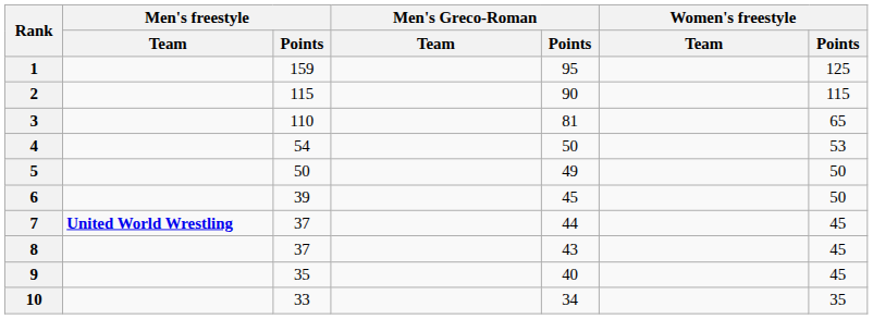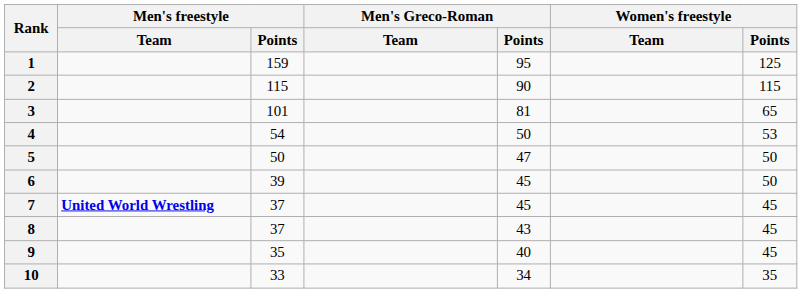 <table class="wikitable" style="text-align:center;">
 <tr>
 <th rowspan="2" width="50">Rank</th>
 <th colspan="2">Men's freestyle</th>
 <th colspan="2">Men's Greco-Roman</th>
 <th colspan="2">Women's freestyle</th>
 </tr>
 <tr>
 <th width="200">Team</th>
 <th width="50">Points</th>
 <th width="200">Team</th>
 <th width="50">Points</th>
 <th width="200">Team</th>
 <th width="50">Points</th>
 </tr>
 <tr>
 <th>1</th>
 <td align="left"></td>
 <td>159</td>
 <td align="left"></td>
 <td>95</td>
 <td align="left"></td>
 <td>125</td>
 </tr>
 <tr>
 <th>2</th>
 <td align="left"></td>
 <td>115</td>
 <td align="left"></td>
 <td>90</td>
 <td align="left"></td>
 <td>115</td>
 </tr>
 <tr>
 <th>3</th>
 <td align="left"></td>
-<td>110</td>
+<td>101</td>
 <td align="left"></td>
 <td>81</td>
 <td align="left"></td>
 <td>65</td>
 </tr>
 <tr>
 <th>4</th>
 <td align="left"></td>
 <td>54</td>
 <td align="left"></td>
 <td>50</td>
 <td align="left"></td>
 <td>53</td>
 </tr>
 <tr>
 <th>5</th>
 <td align="left"></td>
 <td>50</td>
 <td align="left"></td>
-<td>49</td>
+<td>47</td>
 <td align="left"></td>
 <td>50</td>
 </tr>
 <tr>
 <th>6</th>
 <td align="left"></td>
 <td>39</td>
 <td align="left"></td>
 <td>45</td>
 <td align="left"></td>
 <td>50</td>
 </tr>
 <tr>
 <th>7</th>
 <td align="left"><strong><a href='#'>United World Wrestling</a></strong></td>
 <td>37</td>
 <td align="left"></td>
-<td>44</td>
+<td>45</td>
 <td align="left"></td>
 <td>45</td>
 </tr>
 <tr>
 <th>8</th>
 <td align="left"></td>
 <td>37</td>
 <td align="left"></td>
 <td>43</td>
 <td align="left"></td>
 <td>45</td>
 </tr>
 <tr>
 <th>9</th>
 <td align="left"></td>
 <td>35</td>
 <td align="left"></td>
 <td>40</td>
 <td align="left"></td>
 <td>45</td>
 </tr>
 <tr>
 <th>10</th>
 <td align="left"></td>
 <td>33</td>
 <td align="left"></td>
 <td>34</td>
 <td align="left"></td>
 <td>35</td>
 </tr>
 </table>
